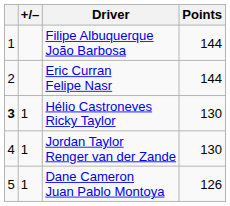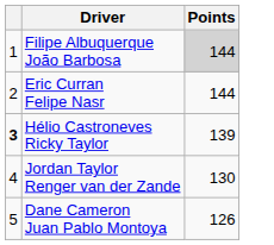 <table class="wikitable" style="font-size: 95%;">
 <tr>
 <th scope="col"></th>
-<th scope="col">+/–</th>
 <th scope="col">Driver</th>
 <th scope="col">Points</th>
 </tr>
 <tr>
 <td align=center>1</td>
-<td align="left"></td>
 <td> <a href='#'>Filipe Albuquerque</a><br> <a href='#'>João Barbosa</a></td>
-<td align=right>144</td>
+<td align=right style="background: lightgrey;">144</td>
 </tr>
 <tr>
 <td align=center>2</td>
-<td align="left"></td>
 <td> <a href='#'>Eric Curran</a><br> <a href='#'>Felipe Nasr</a></td>
 <td align=right>144</td>
 </tr>
 <tr>
 <td align=center><strong>3</strong></td>
-<td align="left"> 1</td>
 <td> <a href='#'>Hélio Castroneves</a><br> <a href='#'>Ricky Taylor</a></td>
-<td align=right>130</td>
+<td align=right>139</td>
 </tr>
 <tr>
 <td align=center>4</td>
-<td align="left"> 1</td>
 <td> <a href='#'>Jordan Taylor</a><br> <a href='#'>Renger van der Zande</a></td>
 <td align=right>130</td>
 </tr>
 <tr>
 <td align=center>5</td>
-<td align="left"> 1</td>
 <td> <a href='#'>Dane Cameron</a><br> <a href='#'>Juan Pablo Montoya</a></td>
 <td align=right>126</td>
 </tr>
 </table>
